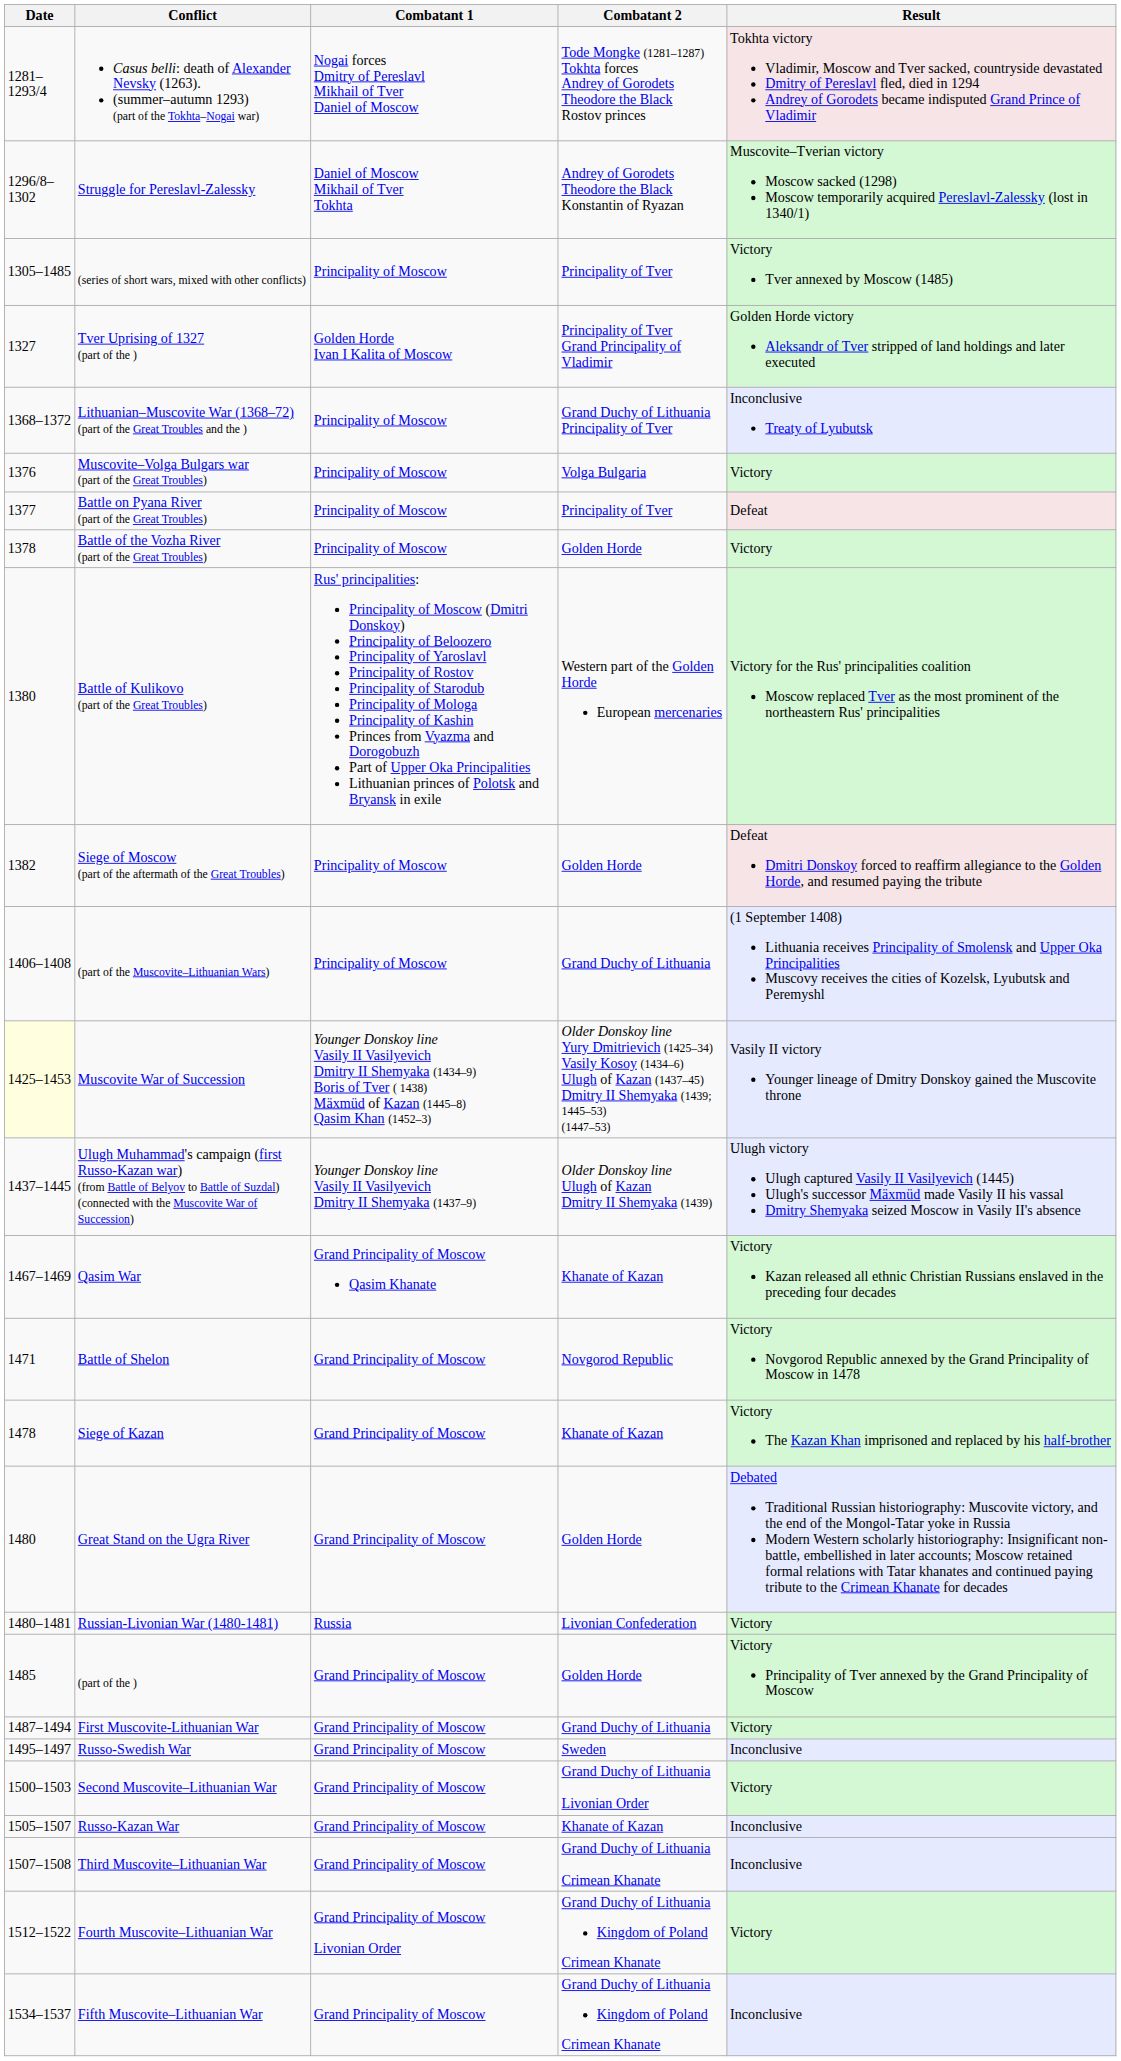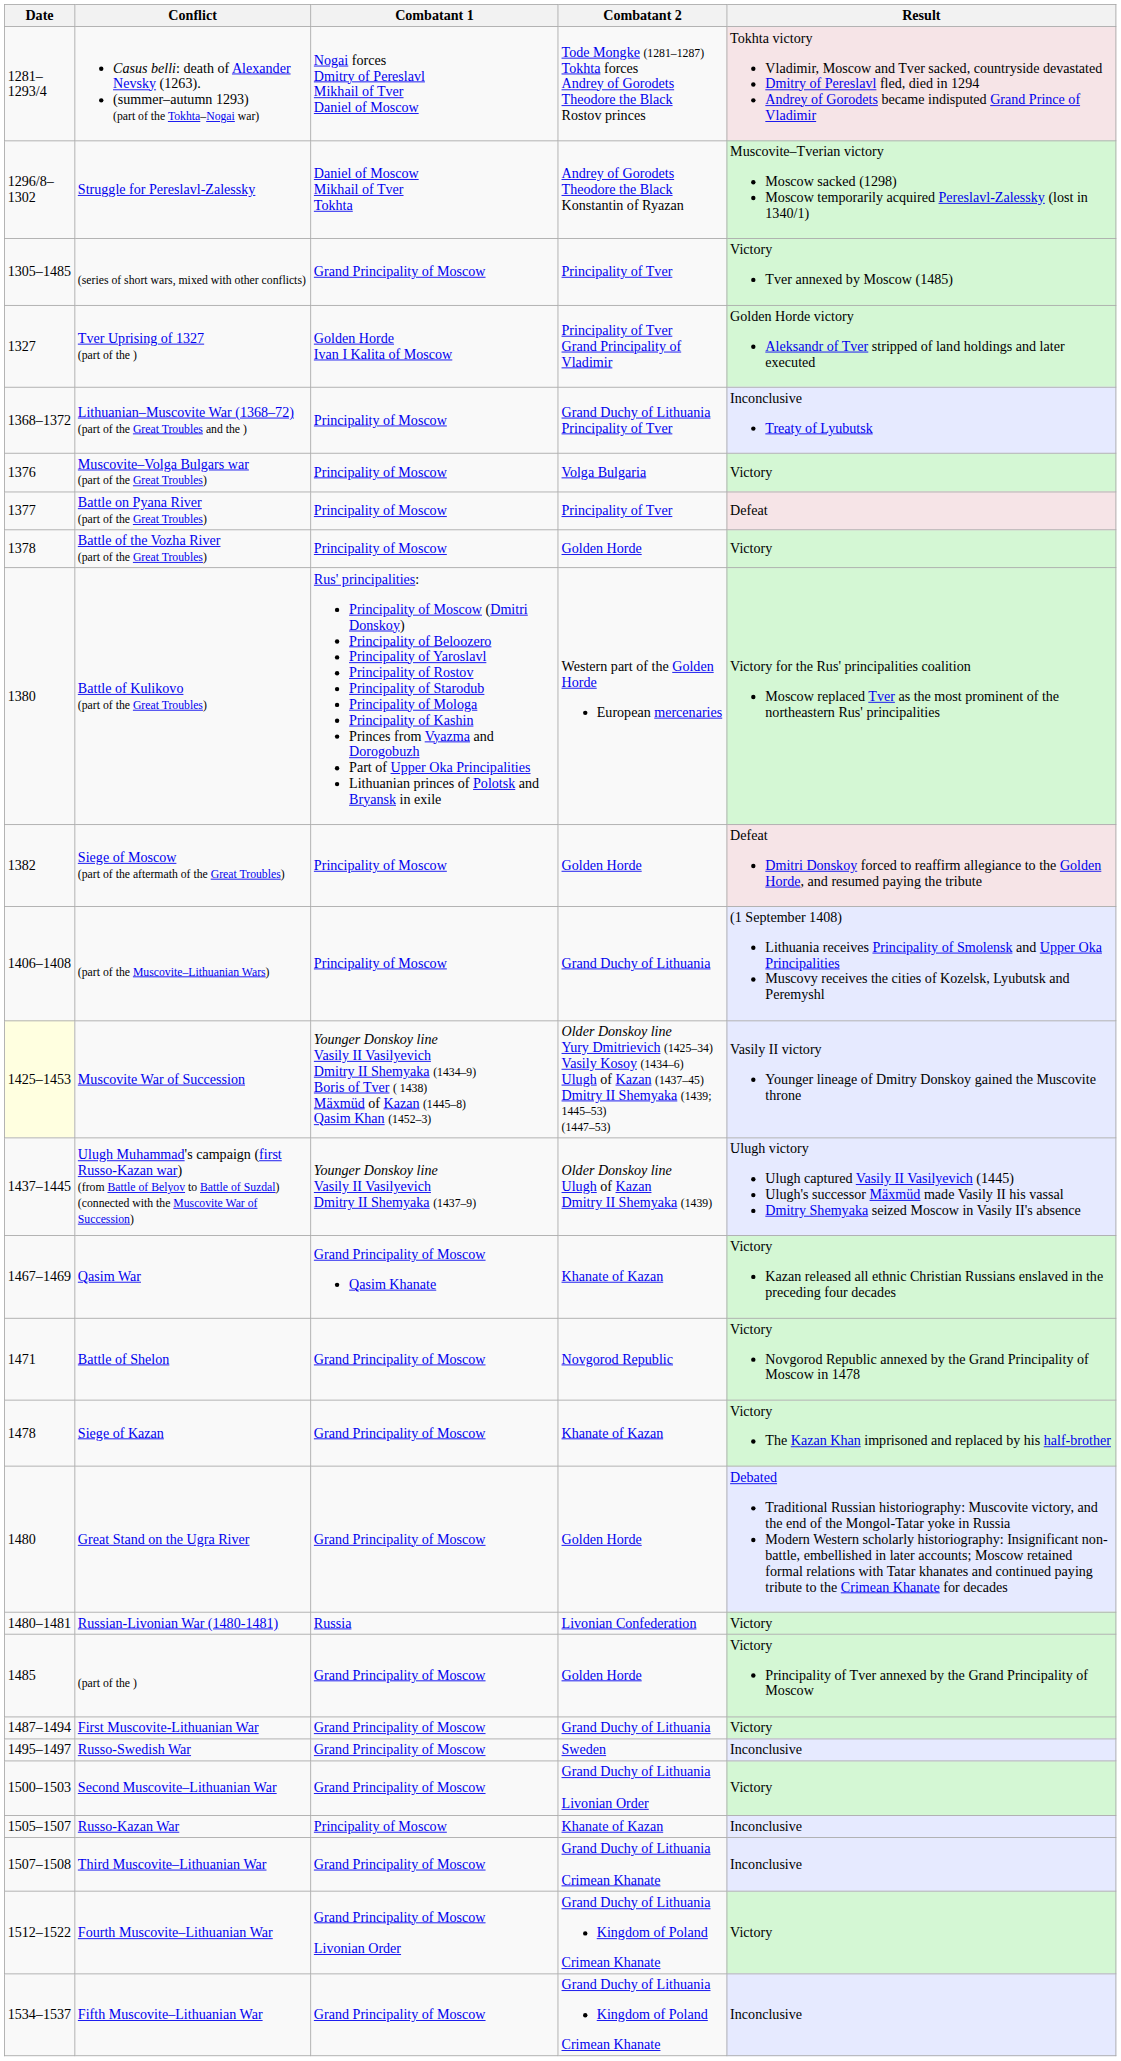 <table class="wikitable" width="100%">
 <tr>
 <th>Date</th>
 <th>Conflict</th>
 <th>Combatant 1</th>
 <th>Combatant 2</th>
 <th width="35%">Result</th>
 </tr>
 <tr>
 <td>1281–1293/4</td>
 <td><br><ul><li><em>Casus belli</em>: death of <a href='#'>Alexander Nevsky</a> (1263).</li><li> (summer–autumn 1293)<br><small>(part of the <a href='#'>Tokhta</a>–<a href='#'>Nogai</a> war)</small></li></ul></td>
 <td> <a href='#'>Nogai</a> forces<br><a href='#'>Dmitry of Pereslavl</a><br> <a href='#'>Mikhail of Tver</a><br><a href='#'>Daniel of Moscow</a></td>
 <td> <a href='#'>Tode Mongke</a> <small>(1281–1287)</small><br> <a href='#'>Tokhta</a> forces<br><a href='#'>Andrey of Gorodets</a><br> <a href='#'>Theodore the Black</a><br>Rostov princes</td>
 <td style="background:#F6E4E7">Tokhta victory<br><ul><li>Vladimir, Moscow and Tver sacked, countryside devastated</li><li><a href='#'>Dmitry of Pereslavl</a> fled, died in 1294</li><li><a href='#'>Andrey of Gorodets</a> became indisputed <a href='#'>Grand Prince of Vladimir</a></li></ul></td>
 </tr>
 <tr>
 <td>1296/8–1302</td>
 <td><a href='#'>Struggle for Pereslavl-Zalessky</a></td>
 <td><a href='#'>Daniel of Moscow</a><br> <a href='#'>Mikhail of Tver</a><br> <a href='#'>Tokhta</a></td>
 <td> <a href='#'>Andrey of Gorodets</a><br> <a href='#'>Theodore the Black</a><br>Konstantin of Ryazan</td>
 <td style="background:#D4F7D4">Muscovite–Tverian victory<br><ul><li>Moscow sacked (1298)</li><li>Moscow temporarily acquired <a href='#'>Pereslavl-Zalessky</a> (lost in 1340/1)</li></ul></td>
 </tr>
 <tr>
 <td>1305–1485</td>
 <td><br><small>(series of short wars, mixed with other conflicts)</small></td>
-<td><a href='#'>Principality of Moscow</a></td>
+<td> <a href='#'>Grand Principality of Moscow</a></td>
 <td> <a href='#'>Principality of Tver</a></td>
 <td style="background:#D4F7D4">Victory<br><ul><li>Tver annexed by Moscow (1485)</li></ul></td>
 </tr>
 <tr>
 <td>1327</td>
 <td><a href='#'>Tver Uprising of 1327</a><br><small>(part of the )</small></td>
 <td> <a href='#'>Golden Horde</a><br> <a href='#'>Ivan I Kalita of Moscow</a><br></td>
 <td> <a href='#'>Principality of Tver</a><br> <a href='#'>Grand Principality of Vladimir</a></td>
 <td style="background:#D4F7D4">Golden Horde victory<br><ul><li><a href='#'>Aleksandr of Tver</a> stripped of land holdings and later executed</li></ul></td>
 </tr>
 <tr>
 <td>1368–1372</td>
 <td><a href='#'>Lithuanian–Muscovite War (1368–72)</a><br><small>(part of the <a href='#'>Great Troubles</a> and the )</small></td>
 <td> <a href='#'>Principality of Moscow</a></td>
 <td> <a href='#'>Grand Duchy of Lithuania</a><br><a href='#'>Principality of Tver</a></td>
 <td style="background:#E6EAFF">Inconclusive<br><ul><li><a href='#'>Treaty of Lyubutsk</a></li></ul></td>
 </tr>
 <tr>
 <td>1376</td>
 <td><a href='#'>Muscovite–Volga Bulgars war</a><br><small>(part of the <a href='#'>Great Troubles</a>)</small></td>
 <td> <a href='#'>Principality of Moscow</a></td>
 <td><a href='#'>Volga Bulgaria</a></td>
 <td style="background:#D4F7D4">Victory</td>
 </tr>
 <tr>
 <td>1377</td>
 <td><a href='#'>Battle on Pyana River</a><br><small>(part of the <a href='#'>Great Troubles</a>)</small></td>
 <td> <a href='#'>Principality of Moscow</a></td>
 <td> <a href='#'>Principality of Tver</a></td>
 <td style="background:#F6E4E7">Defeat</td>
 </tr>
 <tr>
 <td>1378</td>
 <td><a href='#'>Battle of the Vozha River</a><br><small>(part of the <a href='#'>Great Troubles</a>)</small></td>
 <td> <a href='#'>Principality of Moscow</a></td>
 <td> <a href='#'>Golden Horde</a></td>
 <td style="background:#D4F7D4">Victory</td>
 </tr>
 <tr>
 <td>1380</td>
 <td><a href='#'>Battle of Kulikovo</a><br><small>(part of the <a href='#'>Great Troubles</a>)</small></td>
 <td> <a href='#'>Rus' principalities</a>:<br><ul><li> <a href='#'>Principality of Moscow</a> (<a href='#'>Dmitri Donskoy</a>)</li><li><a href='#'>Principality of Beloozero</a></li><li><a href='#'>Principality of Yaroslavl</a></li><li><a href='#'>Principality of Rostov</a></li><li><a href='#'>Principality of Starodub</a></li><li><a href='#'>Principality of Mologa</a></li><li><a href='#'>Principality of Kashin</a></li><li>Princes from <a href='#'>Vyazma</a> and <a href='#'>Dorogobuzh</a></li><li>Part of <a href='#'>Upper Oka Principalities</a></li><li>Lithuanian princes of <a href='#'>Polotsk</a> and <a href='#'>Bryansk</a> in exile</li></ul></td>
 <td> Western part of the <a href='#'>Golden Horde</a><br><ul><li>European <a href='#'>mercenaries</a></li></ul></td>
 <td style="background:#D4F7D4">Victory for the Rus' principalities coalition<br><ul><li>Moscow replaced <a href='#'>Tver</a> as the most prominent of the northeastern Rus' principalities</li></ul></td>
 </tr>
 <tr>
 <td>1382</td>
 <td><a href='#'>Siege of Moscow</a><br><small>(part of the aftermath of the <a href='#'>Great Troubles</a>)</small></td>
 <td> <a href='#'>Principality of Moscow</a></td>
 <td> <a href='#'>Golden Horde</a></td>
 <td style="background:#F6E4E7">Defeat<br><ul><li><a href='#'>Dmitri Donskoy</a> forced to reaffirm allegiance to the <a href='#'>Golden Horde</a>, and resumed paying the tribute</li></ul></td>
 </tr>
 <tr>
 <td>1406–1408</td>
 <td><br><small>(part of the <a href='#'>Muscovite–Lithuanian Wars</a>)</small></td>
 <td> <a href='#'>Principality of Moscow</a></td>
 <td> <a href='#'>Grand Duchy of Lithuania</a></td>
 <td style="background:#E6EAFF"> (1 September 1408)<br><ul><li>Lithuania receives <a href='#'>Principality of Smolensk</a> and <a href='#'>Upper Oka Principalities</a></li><li>Muscovy receives the cities of Kozelsk, Lyubutsk and Peremyshl</li></ul></td>
 </tr>
 <tr>
 <td style="background: lightyellow;">1425–1453</td>
 <td><a href='#'>Muscovite War of Succession</a></td>
 <td><em>Younger Donskoy line</em><br> <a href='#'>Vasily II Vasilyevich</a><br> <a href='#'>Dmitry II Shemyaka</a> <small>(1434–9)</small><br> <a href='#'>Boris of Tver</a> <small>( 1438)</small><br> <a href='#'>Mäxmüd</a> of <a href='#'>Kazan</a> <small>(1445–8)</small><br><a href='#'>Qasim Khan</a> <small>(1452–3)</small></td>
 <td><em>Older Donskoy line</em><br> <a href='#'>Yury Dmitrievich</a> <small>(1425–34)</small><br> <a href='#'>Vasily Kosoy</a> <small>(1434–6)</small><br> <a href='#'>Ulugh</a> of <a href='#'>Kazan</a> <small>(1437–45)</small><br> <a href='#'>Dmitry II Shemyaka</a> <small>(1439; 1445–53)</small><br> <small>(1447–53)</small></td>
 <td style="background:#E6EAFF">Vasily II victory<br><ul><li>Younger lineage of Dmitry Donskoy gained the Muscovite throne</li></ul></td>
 </tr>
 <tr>
 <td>1437–1445</td>
 <td><a href='#'>Ulugh Muhammad</a>'s campaign (<a href='#'>first Russo-Kazan war</a>)<br><small>(from <a href='#'>Battle of Belyov</a> to <a href='#'>Battle of Suzdal</a>)</small><br><small>(connected with the <a href='#'>Muscovite War of Succession</a>)</small></td>
 <td><em>Younger Donskoy line</em><br> <a href='#'>Vasily II Vasilyevich</a><br> <a href='#'>Dmitry II Shemyaka</a> <small>(1437–9)</small></td>
 <td><em>Older Donskoy line</em><br> <a href='#'>Ulugh</a> of <a href='#'>Kazan</a><br> <a href='#'>Dmitry II Shemyaka</a> <small>(1439)</small></td>
 <td style="background:#E6EAFF">Ulugh victory<br><ul><li>Ulugh captured <a href='#'>Vasily II Vasilyevich</a> (1445)</li><li>Ulugh's successor <a href='#'>Mäxmüd</a> made Vasily II his vassal</li><li><a href='#'>Dmitry Shemyaka</a> seized Moscow in Vasily II's absence</li></ul></td>
 </tr>
 <tr>
 <td>1467–1469</td>
 <td><a href='#'>Qasim War</a></td>
 <td> <a href='#'>Grand Principality of Moscow</a><br><ul><li><a href='#'>Qasim Khanate</a></li></ul></td>
 <td> <a href='#'>Khanate of Kazan</a></td>
 <td style="background:#D4F7D4">Victory<br><ul><li>Kazan released all ethnic Christian Russians enslaved in the preceding four decades</li></ul></td>
 </tr>
 <tr>
 <td>1471</td>
 <td><a href='#'>Battle of Shelon</a></td>
 <td> <a href='#'>Grand Principality of Moscow</a></td>
 <td> <a href='#'>Novgorod Republic</a></td>
 <td style="background:#D4F7D4">Victory<br><ul><li>Novgorod Republic annexed by the Grand Principality of Moscow in 1478</li></ul></td>
 </tr>
 <tr>
 <td>1478</td>
 <td><a href='#'>Siege of Kazan</a></td>
 <td> <a href='#'>Grand Principality of Moscow</a></td>
 <td> <a href='#'>Khanate of Kazan</a></td>
 <td style="background:#D4F7D4">Victory<br><ul><li>The <a href='#'>Kazan Khan</a> imprisoned and replaced by his <a href='#'>half-brother</a></li></ul></td>
 </tr>
 <tr>
 <td>1480</td>
 <td><a href='#'>Great Stand on the Ugra River</a></td>
 <td> <a href='#'>Grand Principality of Moscow</a></td>
 <td> <a href='#'>Golden Horde</a></td>
 <td style="background:#E6EAFF"><a href='#'>Debated</a><br><ul><li>Traditional Russian historiography: Muscovite victory, and the end of the Mongol-Tatar yoke in Russia</li><li>Modern Western scholarly historiography: Insignificant non-battle, embellished in later accounts; Moscow retained formal relations with Tatar khanates and continued paying tribute to the <a href='#'>Crimean Khanate</a> for decades</li></ul></td>
 </tr>
 <tr>
 <td>1480–1481</td>
 <td><a href='#'>Russian-Livonian War (1480-1481)</a></td>
 <td> <a href='#'>Russia</a></td>
 <td> <a href='#'>Livonian Confederation</a></td>
 <td style="background:#D4F7D4">Victory</td>
 </tr>
 <tr>
 <td>1485</td>
 <td><br><small>(part of the )</small></td>
 <td> <a href='#'>Grand Principality of Moscow</a></td>
 <td> <a href='#'>Golden Horde</a></td>
 <td style="background:#D4F7D4">Victory<br><ul><li>Principality of Tver annexed by the Grand Principality of Moscow</li></ul></td>
 </tr>
 <tr>
 <td>1487–1494</td>
 <td><a href='#'>First Muscovite-Lithuanian War</a></td>
 <td> <a href='#'>Grand Principality of Moscow</a></td>
 <td> <a href='#'>Grand Duchy of Lithuania</a></td>
 <td style="background:#D4F7D4">Victory</td>
 </tr>
 <tr>
 <td>1495–1497</td>
 <td><a href='#'>Russo-Swedish War</a></td>
 <td> <a href='#'>Grand Principality of Moscow</a></td>
 <td> <a href='#'>Sweden</a></td>
 <td style="background:#E6EAFF">Inconclusive</td>
 </tr>
 <tr>
 <td>1500–1503</td>
 <td><a href='#'>Second Muscovite–Lithuanian War</a></td>
 <td> <a href='#'>Grand Principality of Moscow</a></td>
 <td> <a href='#'>Grand Duchy of Lithuania</a><br><br> <a href='#'>Livonian Order</a></td>
 <td style="background:#D4F7D4">Victory</td>
 </tr>
 <tr>
 <td>1505–1507</td>
 <td><a href='#'>Russo-Kazan War</a></td>
-<td> <a href='#'>Grand Principality of Moscow</a></td>
+<td><a href='#'>Principality of Moscow</a></td>
 <td> <a href='#'>Khanate of Kazan</a></td>
 <td style="background:#E6EAFF">Inconclusive</td>
 </tr>
 <tr>
 <td>1507–1508</td>
 <td><a href='#'>Third Muscovite–Lithuanian War</a></td>
 <td> <a href='#'>Grand Principality of Moscow</a></td>
 <td> <a href='#'>Grand Duchy of Lithuania</a><br><br> <a href='#'>Crimean Khanate</a></td>
 <td style="background:#E6EAFF">Inconclusive</td>
 </tr>
 <tr>
 <td>1512–1522</td>
 <td><a href='#'>Fourth Muscovite–Lithuanian War</a></td>
 <td> <a href='#'>Grand Principality of Moscow</a><br><br> <a href='#'>Livonian Order</a></td>
 <td> <a href='#'>Grand Duchy of Lithuania</a><br><ul><li> <a href='#'>Kingdom of Poland</a></li></ul> <a href='#'>Crimean Khanate</a></td>
 <td style="background:#D4F7D4">Victory</td>
 </tr>
 <tr>
 <td>1534–1537</td>
 <td><a href='#'>Fifth Muscovite–Lithuanian War</a></td>
 <td> <a href='#'>Grand Principality of Moscow</a></td>
 <td> <a href='#'>Grand Duchy of Lithuania</a><br><ul><li> <a href='#'>Kingdom of Poland</a></li></ul> <a href='#'>Crimean Khanate</a></td>
 <td style="background:#E6EAFF">Inconclusive</td>
 </tr>
 </table>
